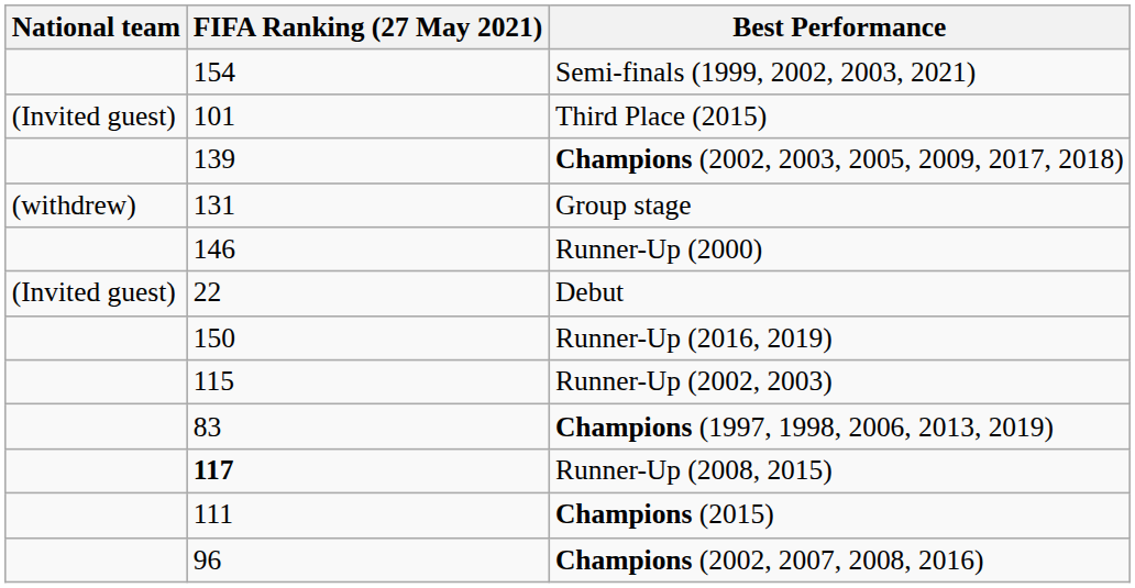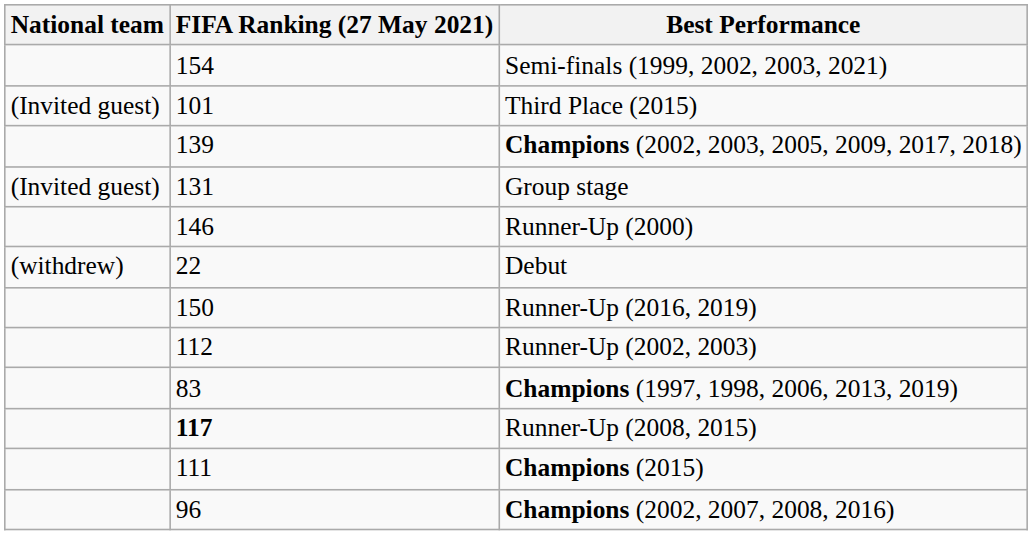 <table class="wikitable sortable">
 <tr>
 <th>National team</th>
 <th>FIFA Ranking (27 May 2021)</th>
 <th>Best Performance</th>
 </tr>
 <tr>
 <td></td>
 <td>154</td>
 <td>Semi-finals (1999, 2002, 2003, 2021)</td>
 </tr>
 <tr>
 <td> (Invited guest)</td>
 <td>101</td>
 <td>Third Place (2015)</td>
 </tr>
 <tr>
 <td></td>
 <td>139</td>
 <td><strong>Champions</strong> (2002, 2003, 2005, 2009, 2017, 2018)</td>
 </tr>
 <tr>
-<td> (withdrew)</td>
+<td> (Invited guest)</td>
 <td>131</td>
 <td>Group stage</td>
 </tr>
 <tr>
 <td></td>
 <td>146</td>
 <td>Runner-Up (2000)</td>
 </tr>
 <tr>
-<td> (Invited guest)</td>
+<td> (withdrew)</td>
 <td>22</td>
 <td>Debut</td>
 </tr>
 <tr>
 <td></td>
 <td>150</td>
 <td>Runner-Up (2016, 2019)</td>
 </tr>
 <tr>
 <td></td>
-<td>115</td>
+<td>112</td>
 <td>Runner-Up (2002, 2003)</td>
 </tr>
 <tr>
 <td></td>
 <td>83</td>
 <td><strong>Champions</strong> (1997, 1998, 2006, 2013, 2019)</td>
 </tr>
 <tr>
 <td></td>
 <td><strong>117</strong></td>
 <td>Runner-Up (2008, 2015)</td>
 </tr>
 <tr>
 <td></td>
 <td>111</td>
 <td><strong>Champions</strong> (2015)</td>
 </tr>
 <tr>
 <td></td>
 <td>96</td>
 <td><strong>Champions</strong> (2002, 2007, 2008, 2016)</td>
 </tr>
 </table>
